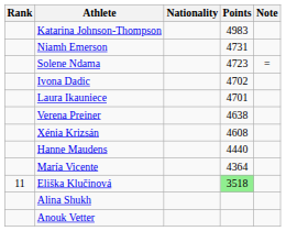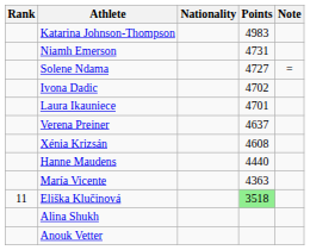 <table class="wikitable sortable" style="text-align:center">
 <tr>
 <th>Rank</th>
 <th>Athlete</th>
 <th>Nationality</th>
 <th>Points</th>
 <th>Note</th>
 </tr>
 <tr>
 <td></td>
 <td align=left><a href='#'>Katarina Johnson-Thompson</a></td>
 <td align=left></td>
 <td>4983</td>
 <td></td>
 </tr>
 <tr>
 <td></td>
 <td align=left><a href='#'>Niamh Emerson</a></td>
 <td align=left></td>
 <td>4731</td>
 <td></td>
 </tr>
 <tr>
 <td></td>
 <td align=left><a href='#'>Solene Ndama</a></td>
 <td align=left></td>
-<td>4723</td>
+<td>4727</td>
 <td>=</td>
 </tr>
 <tr>
 <td></td>
 <td align=left><a href='#'>Ivona Dadic</a></td>
 <td align=left></td>
 <td>4702</td>
 <td></td>
 </tr>
 <tr>
 <td></td>
 <td align=left><a href='#'>Laura Ikauniece</a></td>
 <td align=left></td>
 <td>4701</td>
 <td></td>
 </tr>
 <tr>
 <td></td>
 <td align=left><a href='#'>Verena Preiner</a></td>
 <td align=left></td>
-<td>4638</td>
+<td>4637</td>
 <td></td>
 </tr>
 <tr>
 <td></td>
 <td align=left><a href='#'>Xénia Krizsán</a></td>
 <td align=left></td>
 <td>4608</td>
 <td></td>
 </tr>
 <tr>
 <td></td>
 <td align=left><a href='#'>Hanne Maudens</a></td>
 <td align=left></td>
 <td>4440</td>
 <td></td>
 </tr>
 <tr>
 <td></td>
 <td align=left><a href='#'>María Vicente</a></td>
 <td align=left></td>
-<td>4364</td>
+<td>4363</td>
 <td></td>
 </tr>
 <tr>
 <td>11</td>
 <td align=left><a href='#'>Eliška Klučinová</a></td>
 <td align=left></td>
 <td style="background: lightgreen;">3518</td>
 <td></td>
 </tr>
 <tr>
 <td></td>
 <td align=left><a href='#'>Alina Shukh</a></td>
 <td align=left></td>
 <td></td>
 <td></td>
 </tr>
 <tr>
 <td></td>
 <td align=left><a href='#'>Anouk Vetter</a></td>
 <td align=left></td>
 <td></td>
 <td></td>
 </tr>
 </table>
